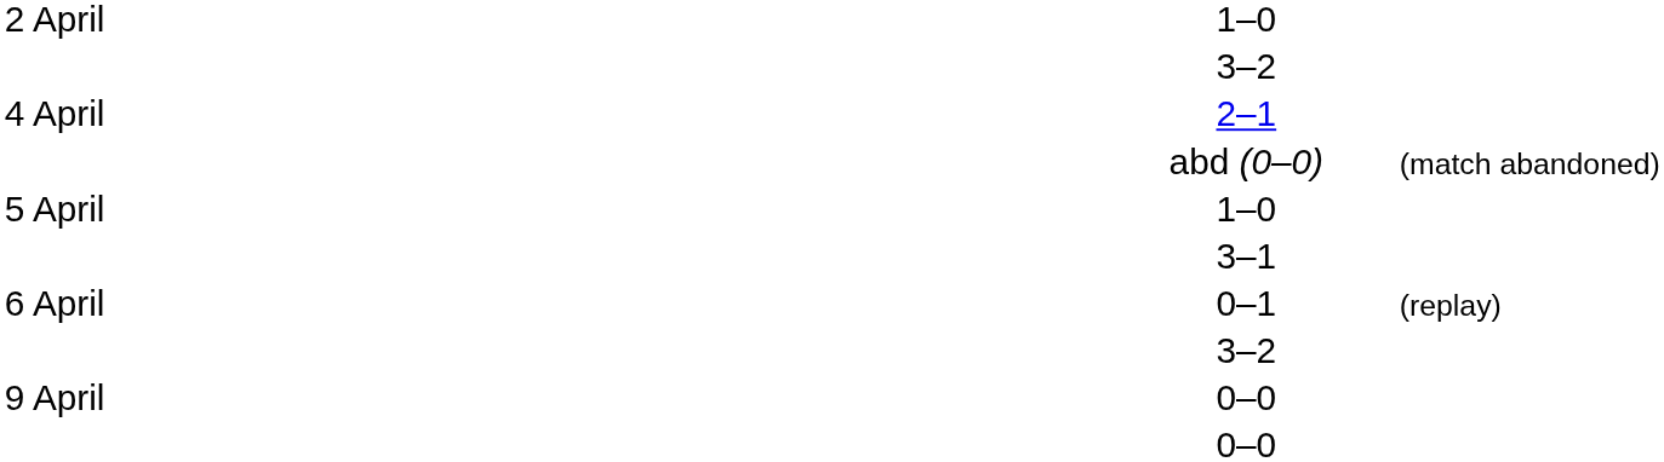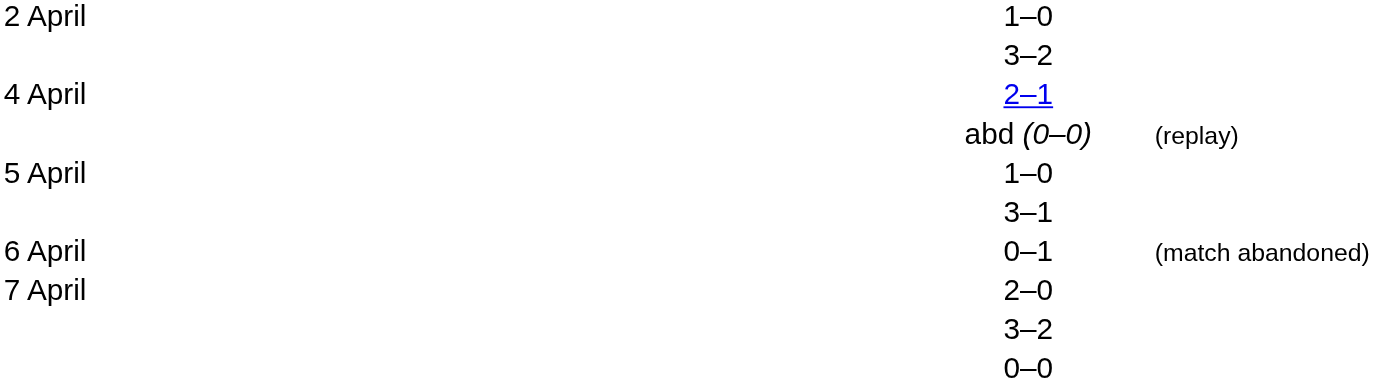 <table cellspacing=1 width=70%>
 <tr>
 <th width=25%></th>
 <th width=30%></th>
 <th width=15%></th>
 <th width=30%></th>
 </tr>
 <tr>
 <td>2 April</td>
 <td align=right></td>
 <td align=center>1–0</td>
 <td></td>
 </tr>
 <tr>
 <td></td>
 <td align=right></td>
 <td align=center>3–2</td>
 <td></td>
 </tr>
 <tr>
 <td>4 April</td>
 <td align=right></td>
 <td align=center><a href='#'>2–1</a></td>
 <td></td>
 </tr>
 <tr>
 <td></td>
 <td align=right></td>
 <td align=center>abd <em>(0–0)</em></td>
-<td> <small>(match abandoned)</small></td>
+<td> <small>(replay)</small></td>
 </tr>
 <tr>
 <td>5 April</td>
 <td align=right></td>
 <td align=center>1–0</td>
 <td></td>
 </tr>
 <tr>
 <td></td>
 <td align=right></td>
 <td align=center>3–1</td>
 <td></td>
 </tr>
 <tr>
 <td>6 April</td>
 <td align=right></td>
 <td align=center>0–1</td>
-<td> <small>(replay)</small></td>
+<td> <small>(match abandoned)</small></td>
+</tr>
+<tr>
+<td>7 April</td>
+<td align=right></td>
+<td align=center>2–0</td>
+<td></td>
 </tr>
 <tr>
 <td></td>
 <td align=right></td>
 <td align=center>3–2</td>
-<td></td>
-</tr>
-<tr>
-<td>9 April</td>
-<td align=right></td>
-<td align=center>0–0</td>
 <td></td>
 </tr>
 <tr>
 <td></td>
 <td align=right></td>
 <td align=center>0–0</td>
 <td></td>
 </tr>
 </table>
